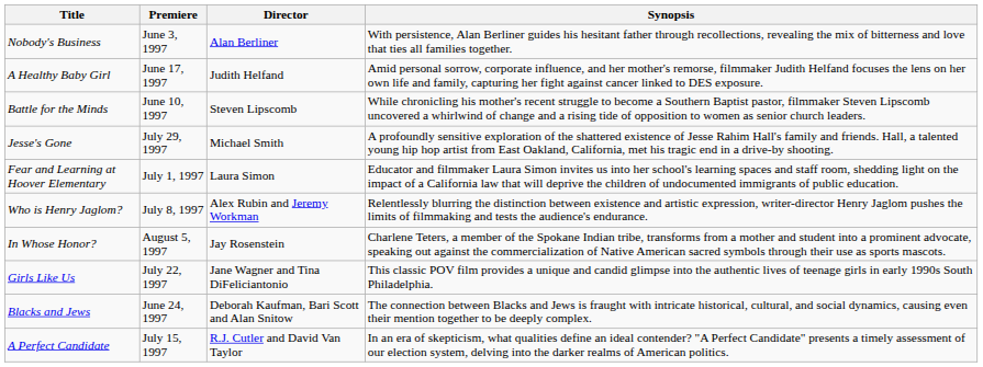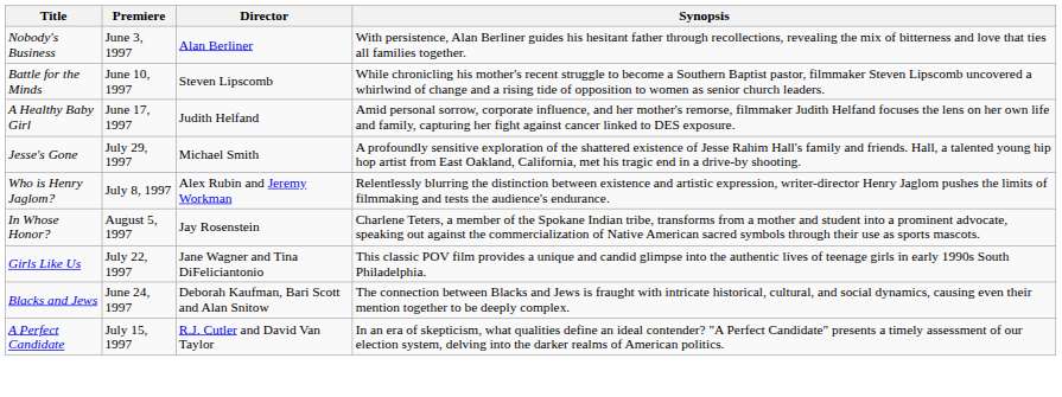 <table class="wikitable sortable">
 <tr>
 <th>Title</th>
 <th>Premiere</th>
 <th>Director</th>
 <th>Synopsis</th>
 </tr>
 <tr>
 <td><em>Nobody's Business</em></td>
 <td>June 3, 1997</td>
 <td><a href='#'>Alan Berliner</a></td>
 <td>With persistence, Alan Berliner guides his hesitant father through recollections, revealing the mix of bitterness and love that ties all families together.</td>
 </tr>
 <tr>
+<td><em>Battle for the Minds</em></td>
+<td>June 10, 1997</td>
+<td>Steven Lipscomb</td>
+<td>While chronicling his mother's recent struggle to become a Southern Baptist pastor, filmmaker Steven Lipscomb uncovered a whirlwind of change and a rising tide of opposition to women as senior church leaders.</td>
+</tr>
+<tr>
 <td><em>A Healthy Baby Girl</em></td>
 <td>June 17, 1997</td>
 <td>Judith Helfand</td>
 <td>Amid personal sorrow, corporate influence, and her mother's remorse, filmmaker Judith Helfand focuses the lens on her own life and family, capturing her fight against cancer linked to DES exposure.</td>
 </tr>
 <tr>
-<td><em>Battle for the Minds</em></td>
-<td>June 10, 1997</td>
-<td>Steven Lipscomb</td>
-<td>While chronicling his mother's recent struggle to become a Southern Baptist pastor, filmmaker Steven Lipscomb uncovered a whirlwind of change and a rising tide of opposition to women as senior church leaders.</td>
-</tr>
-<tr>
 <td><em>Jesse's Gone</em></td>
 <td>July 29, 1997</td>
 <td>Michael Smith</td>
 <td>A profoundly sensitive exploration of the shattered existence of Jesse Rahim Hall's family and friends. Hall, a talented young hip hop artist from East Oakland, California, met his tragic end in a drive-by shooting.</td>
-</tr>
-<tr>
-<td><em>Fear and Learning at Hoover Elementary</em></td>
-<td>July 1, 1997</td>
-<td>Laura Simon</td>
-<td>Educator and filmmaker Laura Simon invites us into her school's learning spaces and staff room, shedding light on the impact of a California law that will deprive the children of undocumented immigrants of public education.</td>
 </tr>
 <tr>
 <td><em>Who is Henry Jaglom?</em></td>
 <td>July 8, 1997</td>
 <td>Alex Rubin and <a href='#'>Jeremy Workman</a></td>
 <td>Relentlessly blurring the distinction between existence and artistic expression, writer-director Henry Jaglom pushes the limits of filmmaking and tests the audience's endurance.</td>
 </tr>
 <tr>
 <td><em>In Whose Honor?</em></td>
 <td>August 5, 1997</td>
 <td>Jay Rosenstein</td>
 <td>Charlene Teters, a member of the Spokane Indian tribe, transforms from a mother and student into a prominent advocate, speaking out against the commercialization of Native American sacred symbols through their use as sports mascots.</td>
 </tr>
 <tr>
 <td><em><a href='#'>Girls Like Us</a></em></td>
 <td>July 22, 1997</td>
 <td>Jane Wagner and Tina DiFeliciantonio</td>
 <td>This classic POV film provides a unique and candid glimpse into the authentic lives of teenage girls in early 1990s South Philadelphia.</td>
 </tr>
 <tr>
 <td><em><a href='#'>Blacks and Jews</a></em></td>
 <td>June 24, 1997</td>
 <td>Deborah Kaufman, Bari Scott and Alan Snitow</td>
 <td>The connection between Blacks and Jews is fraught with intricate historical, cultural, and social dynamics, causing even their mention together to be deeply complex.</td>
 </tr>
 <tr>
 <td><em><a href='#'>A Perfect Candidate</a></em></td>
 <td>July 15, 1997</td>
 <td><a href='#'>R.J. Cutler</a> and David Van Taylor</td>
 <td>In an era of skepticism, what qualities define an ideal contender? "A Perfect Candidate" presents a timely assessment of our election system, delving into the darker realms of American politics.</td>
 </tr>
 </table>
